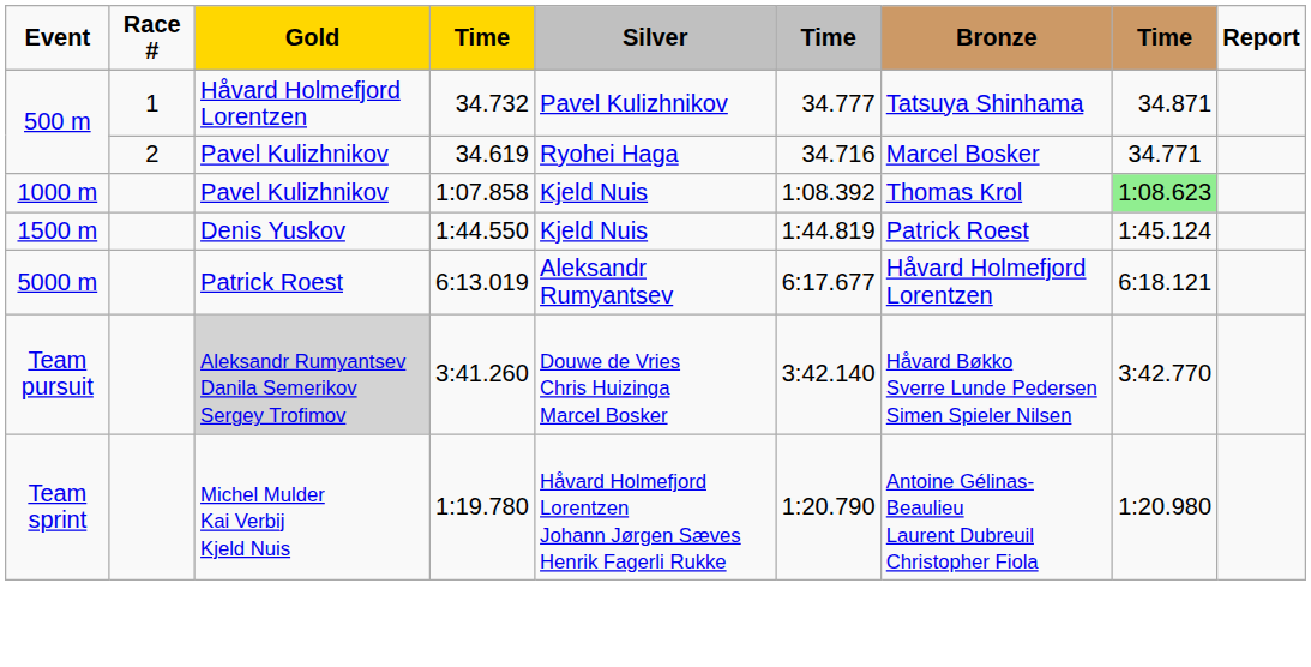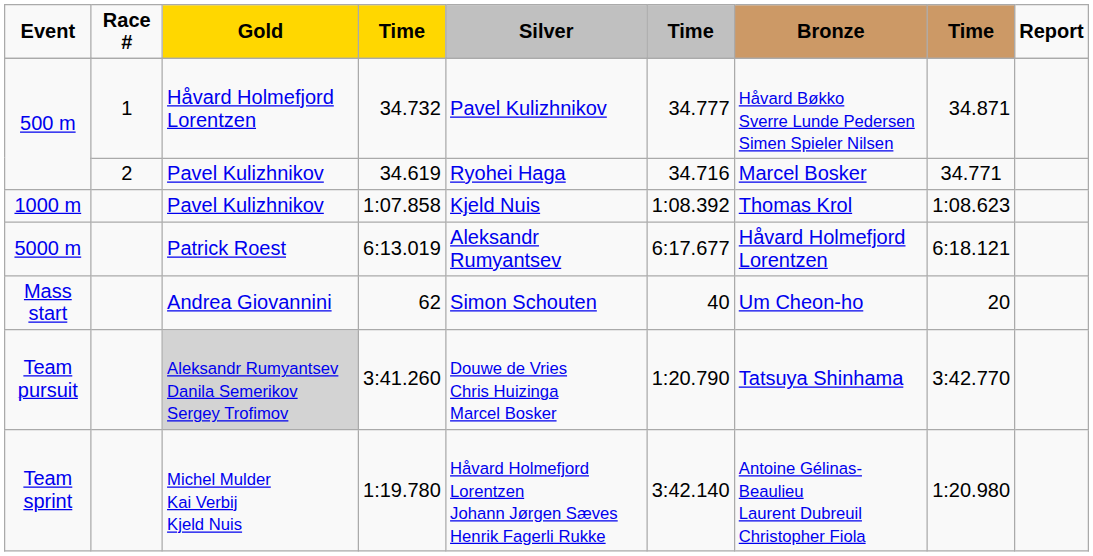 <table class="wikitable">
 <tr>
 <td width="80" align="center"><strong>Event</strong></td>
 <td width="65" align="center"><strong>Race #</strong></td>
 <td width="240" bgcolor="gold" align="center"><strong>Gold</strong></td>
 <td width="50" bgcolor="gold" align="center"><strong>Time</strong></td>
 <td width="240" bgcolor="silver" align="center"><strong>Silver</strong></td>
 <td width="50" bgcolor="silver" align="center"><strong>Time</strong></td>
 <td width="240" bgcolor="#CC9966" align="center"><strong>Bronze</strong></td>
 <td width="50" bgcolor="#CC9966" align="center"><strong>Time</strong></td>
 <td width="50" align="center"><strong>Report</strong></td>
 </tr>
 <tr bgcolor="#cccccc">
 </tr>
 <tr>
 <td rowspan=2 align="center"><a href='#'>500 m</a></td>
 <td align="center">1</td>
 <td> <a href='#'>Håvard Holmefjord Lorentzen</a></td>
 <td align="right">34.732</td>
 <td> <a href='#'>Pavel Kulizhnikov</a></td>
 <td align="right">34.777</td>
-<td> <a href='#'>Tatsuya Shinhama</a></td>
+<td><br><small><a href='#'>Håvard Bøkko</a><br><a href='#'>Sverre Lunde Pedersen</a><br><a href='#'>Simen Spieler Nilsen</a></small></td>
 <td align="right">34.871</td>
 <td align="center"></td>
 </tr>
 <tr>
 <td align="center">2</td>
 <td> <a href='#'>Pavel Kulizhnikov</a></td>
 <td align="right">34.619</td>
 <td> <a href='#'>Ryohei Haga</a></td>
 <td align="right">34.716</td>
 <td> <a href='#'>Marcel Bosker</a></td>
 <td align="center">34.771</td>
 <td align="center"></td>
 </tr>
 <tr>
 <td align="center"><a href='#'>1000 m</a></td>
 <td align="center"></td>
 <td> <a href='#'>Pavel Kulizhnikov</a></td>
 <td align="right">1:07.858</td>
 <td> <a href='#'>Kjeld Nuis</a></td>
 <td align="right">1:08.392</td>
 <td> <a href='#'>Thomas Krol</a></td>
-<td align="right" style="background: lightgreen;">1:08.623</td>
-<td align="center"></td>
-</tr>
-<tr>
-<td align="center"><a href='#'>1500 m</a></td>
-<td align="center"></td>
-<td> <a href='#'>Denis Yuskov</a></td>
-<td align="right">1:44.550</td>
-<td> <a href='#'>Kjeld Nuis</a></td>
-<td align="right">1:44.819</td>
-<td> <a href='#'>Patrick Roest</a></td>
-<td align="right">1:45.124</td>
+<td align="right">1:08.623</td>
 <td align="center"></td>
 </tr>
 <tr>
 <td align="center"><a href='#'>5000 m</a></td>
 <td align="center"></td>
 <td> <a href='#'>Patrick Roest</a></td>
 <td align="right">6:13.019</td>
 <td> <a href='#'>Aleksandr Rumyantsev</a></td>
 <td align="right">6:17.677</td>
 <td> <a href='#'>Håvard Holmefjord Lorentzen</a></td>
 <td align="right">6:18.121</td>
 <td align="center"></td>
 </tr>
 <tr>
+<td align="center"><a href='#'>Mass start</a></td>
+<td align="center"></td>
+<td> <a href='#'>Andrea Giovannini</a></td>
+<td align="right">62 </td>
+<td> <a href='#'>Simon Schouten</a></td>
+<td align="right">40 </td>
+<td> <a href='#'>Um Cheon-ho</a></td>
+<td align="right">20 </td>
+<td align="center"></td>
+</tr>
+<tr>
 <td align="center"><a href='#'>Team pursuit</a></td>
 <td align="center"></td>
 <td style="background: lightgrey;"><br><small><a href='#'>Aleksandr Rumyantsev</a><br><a href='#'>Danila Semerikov</a><br><a href='#'>Sergey Trofimov</a></small></td>
 <td align="right">3:41.260</td>
 <td><br><small><a href='#'>Douwe de Vries</a><br><a href='#'>Chris Huizinga</a><br><a href='#'>Marcel Bosker</a></small></td>
-<td align="right">3:42.140</td>
-<td><br><small><a href='#'>Håvard Bøkko</a><br><a href='#'>Sverre Lunde Pedersen</a><br><a href='#'>Simen Spieler Nilsen</a></small></td>
+<td align="right">1:20.790</td>
+<td> <a href='#'>Tatsuya Shinhama</a></td>
 <td align="right">3:42.770</td>
 <td align="center"></td>
 </tr>
 <tr>
 <td align="center"><a href='#'>Team sprint</a></td>
 <td align="center"></td>
 <td><br><small><a href='#'>Michel Mulder</a><br><a href='#'>Kai Verbij</a><br><a href='#'>Kjeld Nuis</a></small></td>
 <td align="right">1:19.780</td>
 <td><br><small><a href='#'>Håvard Holmefjord Lorentzen</a><br><a href='#'>Johann Jørgen Sæves</a><br><a href='#'>Henrik Fagerli Rukke</a></small></td>
-<td align="right">1:20.790</td>
+<td align="right">3:42.140</td>
 <td><br><small><a href='#'>Antoine Gélinas-Beaulieu </a><br><a href='#'>Laurent Dubreuil</a><br><a href='#'>Christopher Fiola</a></small></td>
 <td align="right">1:20.980</td>
 <td align="center"></td>
 </tr>
 </table>
